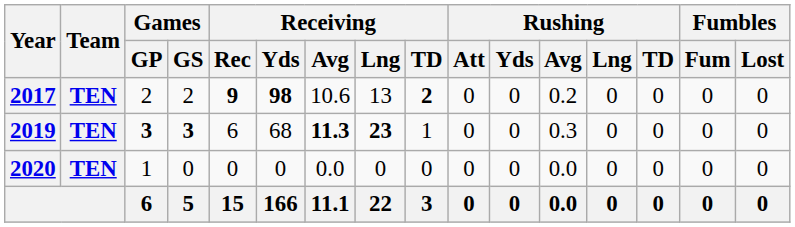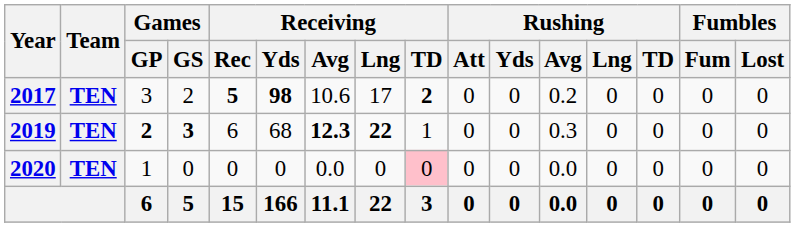 <table class=wikitable style="text-align:center;">
 <tr>
 <th rowspan="2">Year</th>
 <th rowspan="2">Team</th>
 <th colspan="2">Games</th>
 <th colspan="5">Receiving</th>
 <th colspan="5">Rushing</th>
 <th colspan="2">Fumbles</th>
 </tr>
 <tr>
 <th>GP</th>
 <th>GS</th>
 <th>Rec</th>
 <th>Yds</th>
 <th>Avg</th>
 <th>Lng</th>
 <th>TD</th>
 <th>Att</th>
 <th>Yds</th>
 <th>Avg</th>
 <th>Lng</th>
 <th>TD</th>
 <th>Fum</th>
 <th>Lost</th>
 </tr>
 <tr>
 <th><a href='#'>2017</a></th>
 <th><a href='#'>TEN</a></th>
+<td>3</td>
 <td>2</td>
-<td>2</td>
-<td><strong>9</strong></td>
+<td><strong>5</strong></td>
 <td><strong>98</strong></td>
 <td>10.6</td>
-<td>13</td>
+<td>17</td>
 <td><strong>2</strong></td>
 <td>0</td>
 <td>0</td>
 <td>0.2</td>
 <td>0</td>
 <td>0</td>
 <td>0</td>
 <td>0</td>
 </tr>
 <tr>
 <th><a href='#'>2019</a></th>
 <th><a href='#'>TEN</a></th>
-<td><strong>3</strong></td>
+<td><strong>2</strong></td>
 <td><strong>3</strong></td>
 <td>6</td>
 <td>68</td>
-<td><strong>11.3</strong></td>
-<td><strong>23</strong></td>
+<td><strong>12.3</strong></td>
+<td><strong>22</strong></td>
 <td>1</td>
 <td>0</td>
 <td>0</td>
 <td>0.3</td>
 <td>0</td>
 <td>0</td>
 <td>0</td>
 <td>0</td>
 </tr>
 <tr>
 <th><a href='#'>2020</a></th>
 <th><a href='#'>TEN</a></th>
 <td>1</td>
 <td>0</td>
 <td>0</td>
 <td>0</td>
 <td>0.0</td>
 <td>0</td>
-<td>0</td>
+<td style="background: pink;">0</td>
 <td>0</td>
 <td>0</td>
 <td>0.0</td>
 <td>0</td>
 <td>0</td>
 <td>0</td>
 <td>0</td>
 </tr>
 <tr>
 <th colspan="2"></th>
 <th>6</th>
 <th>5</th>
 <th>15</th>
 <th>166</th>
 <th>11.1</th>
 <th>22</th>
 <th>3</th>
 <th>0</th>
 <th>0</th>
 <th>0.0</th>
 <th>0</th>
 <th>0</th>
 <th>0</th>
 <th>0</th>
 </tr>
 </table>
